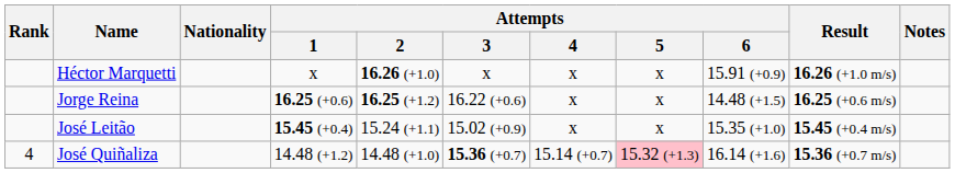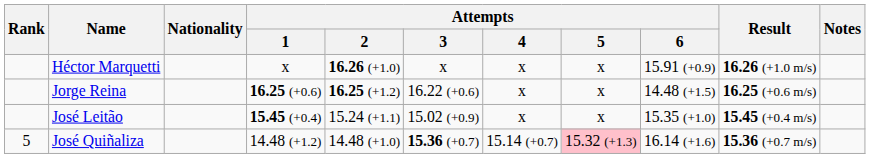 <table class="wikitable sortable" style="text-align:center">
 <tr>
 <th rowspan=2>Rank</th>
 <th rowspan=2>Name</th>
 <th rowspan=2>Nationality</th>
 <th colspan=6>Attempts</th>
 <th rowspan=2>Result</th>
 <th rowspan=2>Notes</th>
 </tr>
 <tr>
 <th>1</th>
 <th>2</th>
 <th>3</th>
 <th>4</th>
 <th>5</th>
 <th>6</th>
 </tr>
 <tr>
 <td align=center></td>
 <td align=left><a href='#'>Héctor Marquetti</a></td>
 <td align=left></td>
 <td>x</td>
 <td><strong>16.26</strong> <small>(+1.0)</small></td>
 <td>x</td>
 <td>x</td>
 <td>x</td>
 <td>15.91 <small>(+0.9)</small></td>
 <td><strong>16.26</strong> <small>(+1.0 m/s)</small></td>
 <td></td>
 </tr>
 <tr>
 <td align=center></td>
 <td align=left><a href='#'>Jorge Reina</a></td>
 <td align=left></td>
 <td><strong>16.25</strong> <small>(+0.6)</small></td>
 <td><strong>16.25</strong> <small>(+1.2)</small></td>
 <td>16.22 <small>(+0.6)</small></td>
 <td>x</td>
 <td>x</td>
 <td>14.48 <small>(+1.5)</small></td>
 <td><strong>16.25</strong> <small>(+0.6 m/s)</small></td>
 <td></td>
 </tr>
 <tr>
 <td align=center></td>
 <td align=left><a href='#'>José Leitão</a></td>
 <td align=left></td>
 <td><strong>15.45</strong> <small>(+0.4)</small></td>
 <td>15.24 <small>(+1.1)</small></td>
 <td>15.02 <small>(+0.9)</small></td>
 <td>x</td>
 <td>x</td>
 <td>15.35 <small>(+1.0)</small></td>
 <td><strong>15.45</strong> <small>(+0.4 m/s)</small></td>
 <td></td>
 </tr>
 <tr>
-<td align=center>4</td>
+<td align=center>5</td>
 <td align=left><a href='#'>José Quiñaliza</a></td>
 <td align=left></td>
 <td>14.48 <small>(+1.2)</small></td>
 <td>14.48 <small>(+1.0)</small></td>
 <td><strong>15.36</strong> <small>(+0.7)</small></td>
 <td>15.14 <small>(+0.7)</small></td>
 <td style="background: pink;">15.32 <small>(+1.3)</small></td>
 <td>16.14 <small>(+1.6)</small></td>
 <td><strong>15.36</strong> <small>(+0.7 m/s)</small></td>
 <td></td>
 </tr>
 </table>
